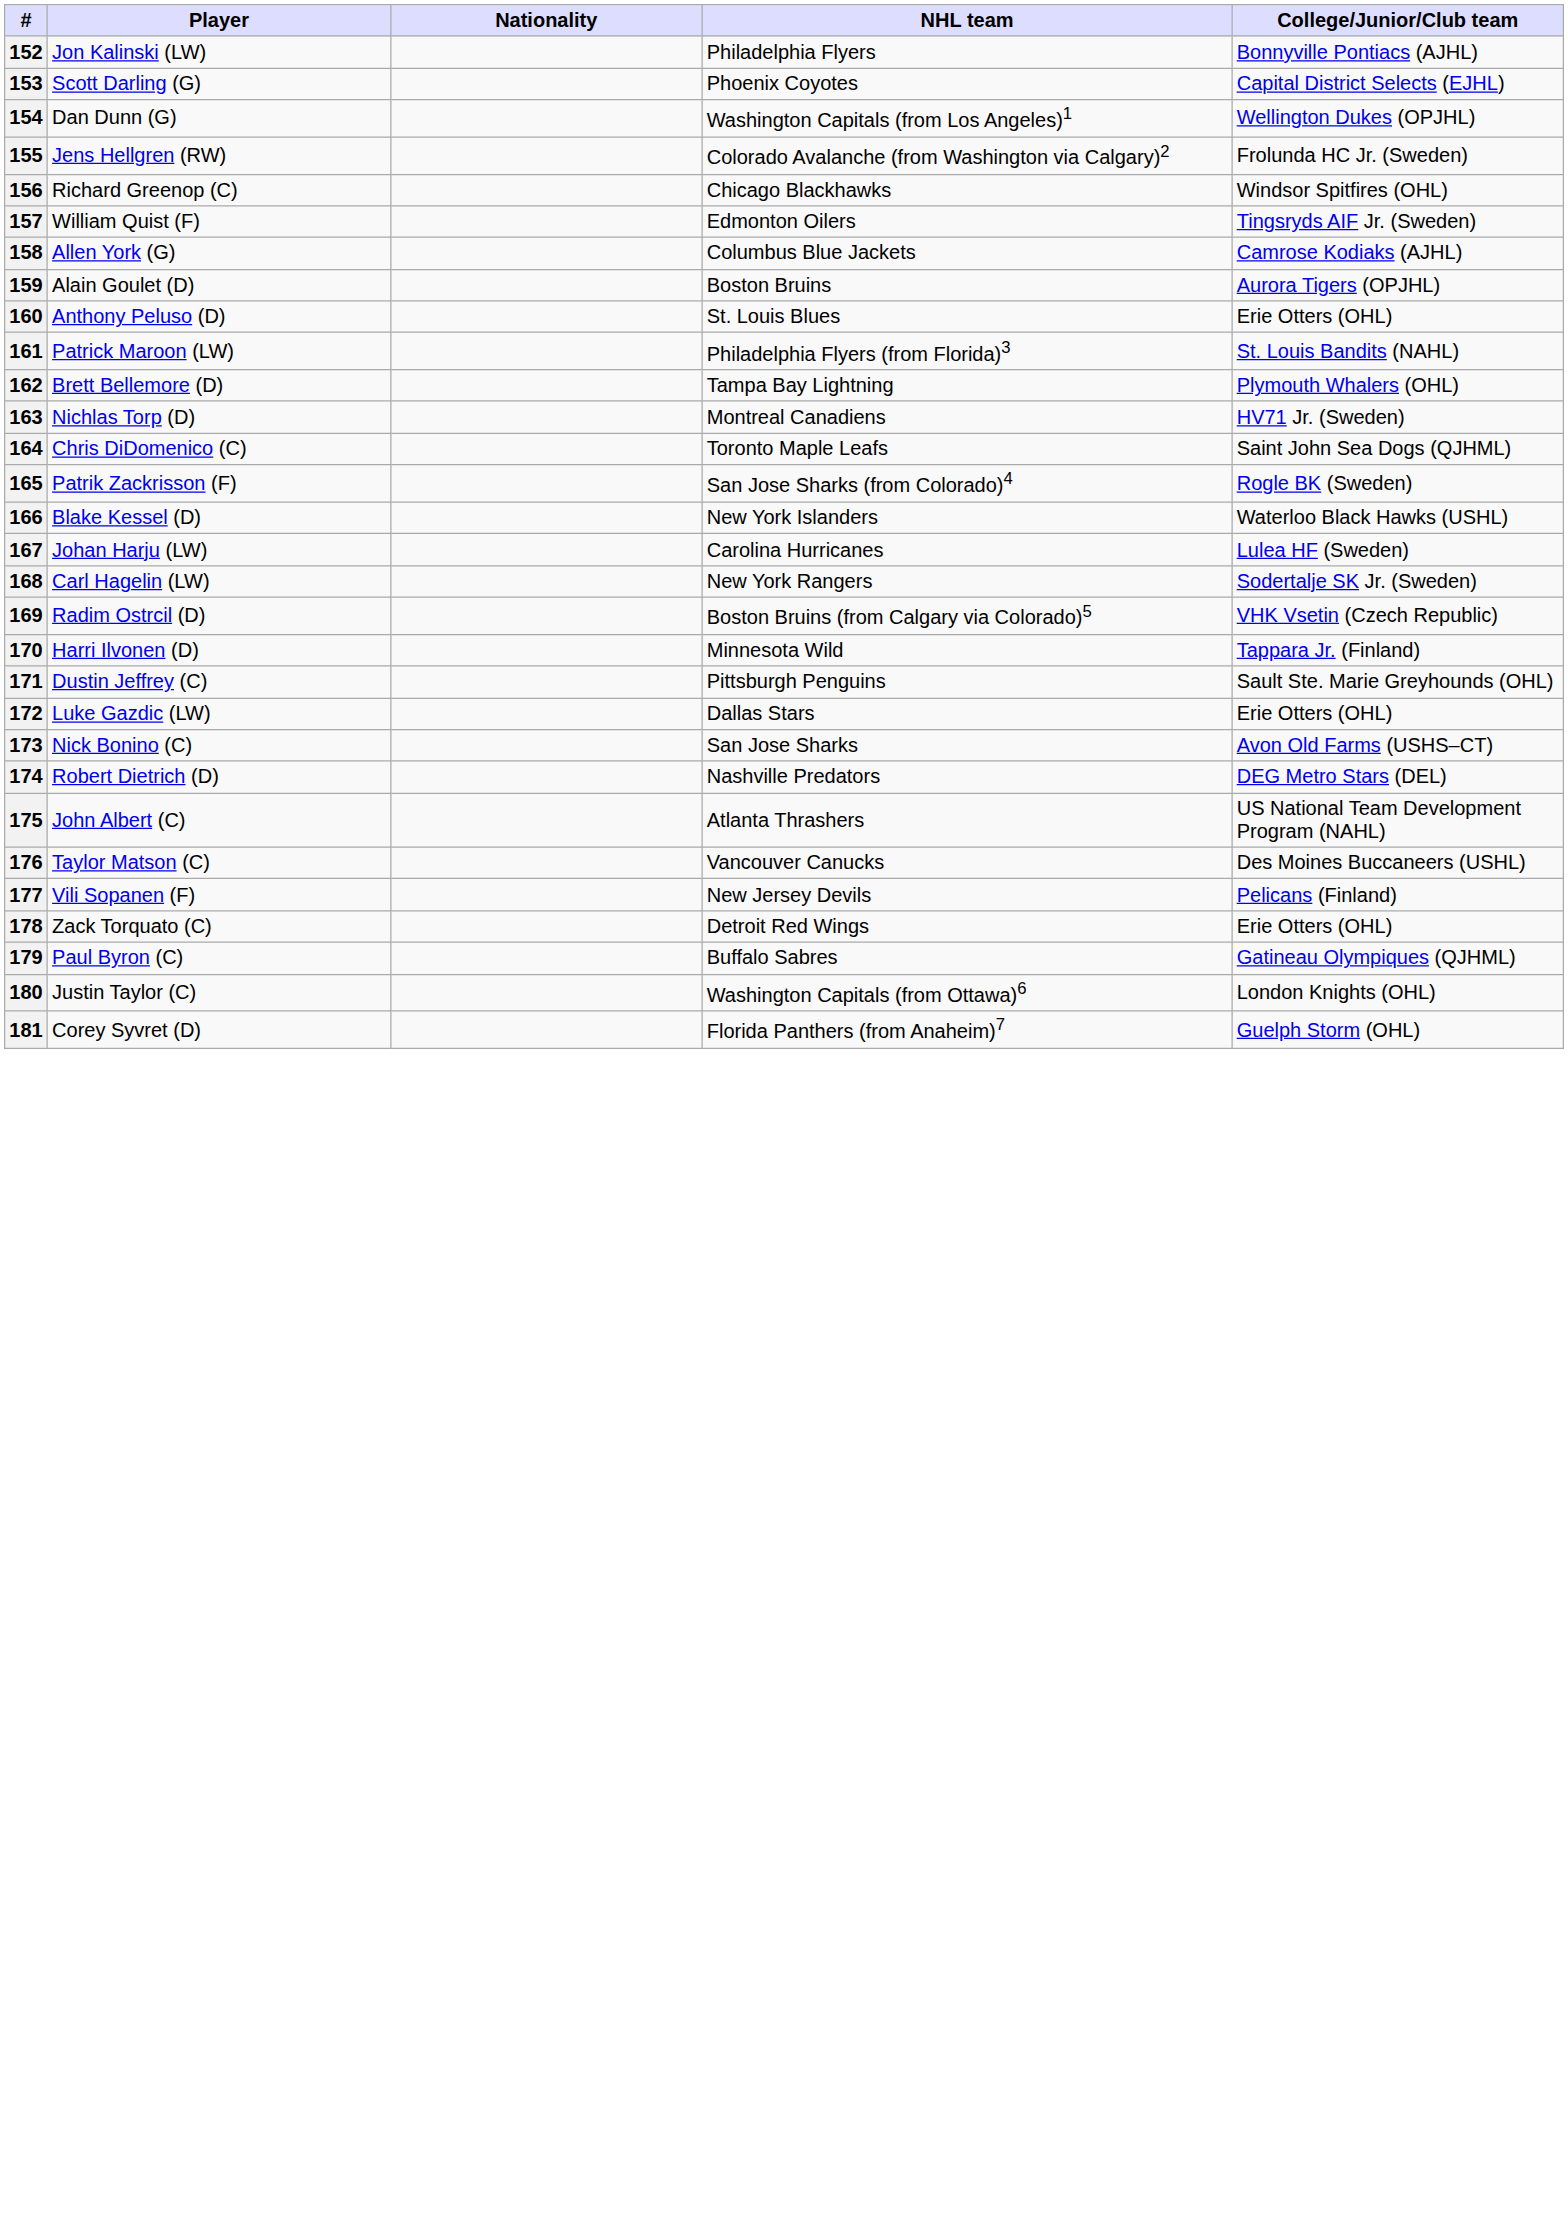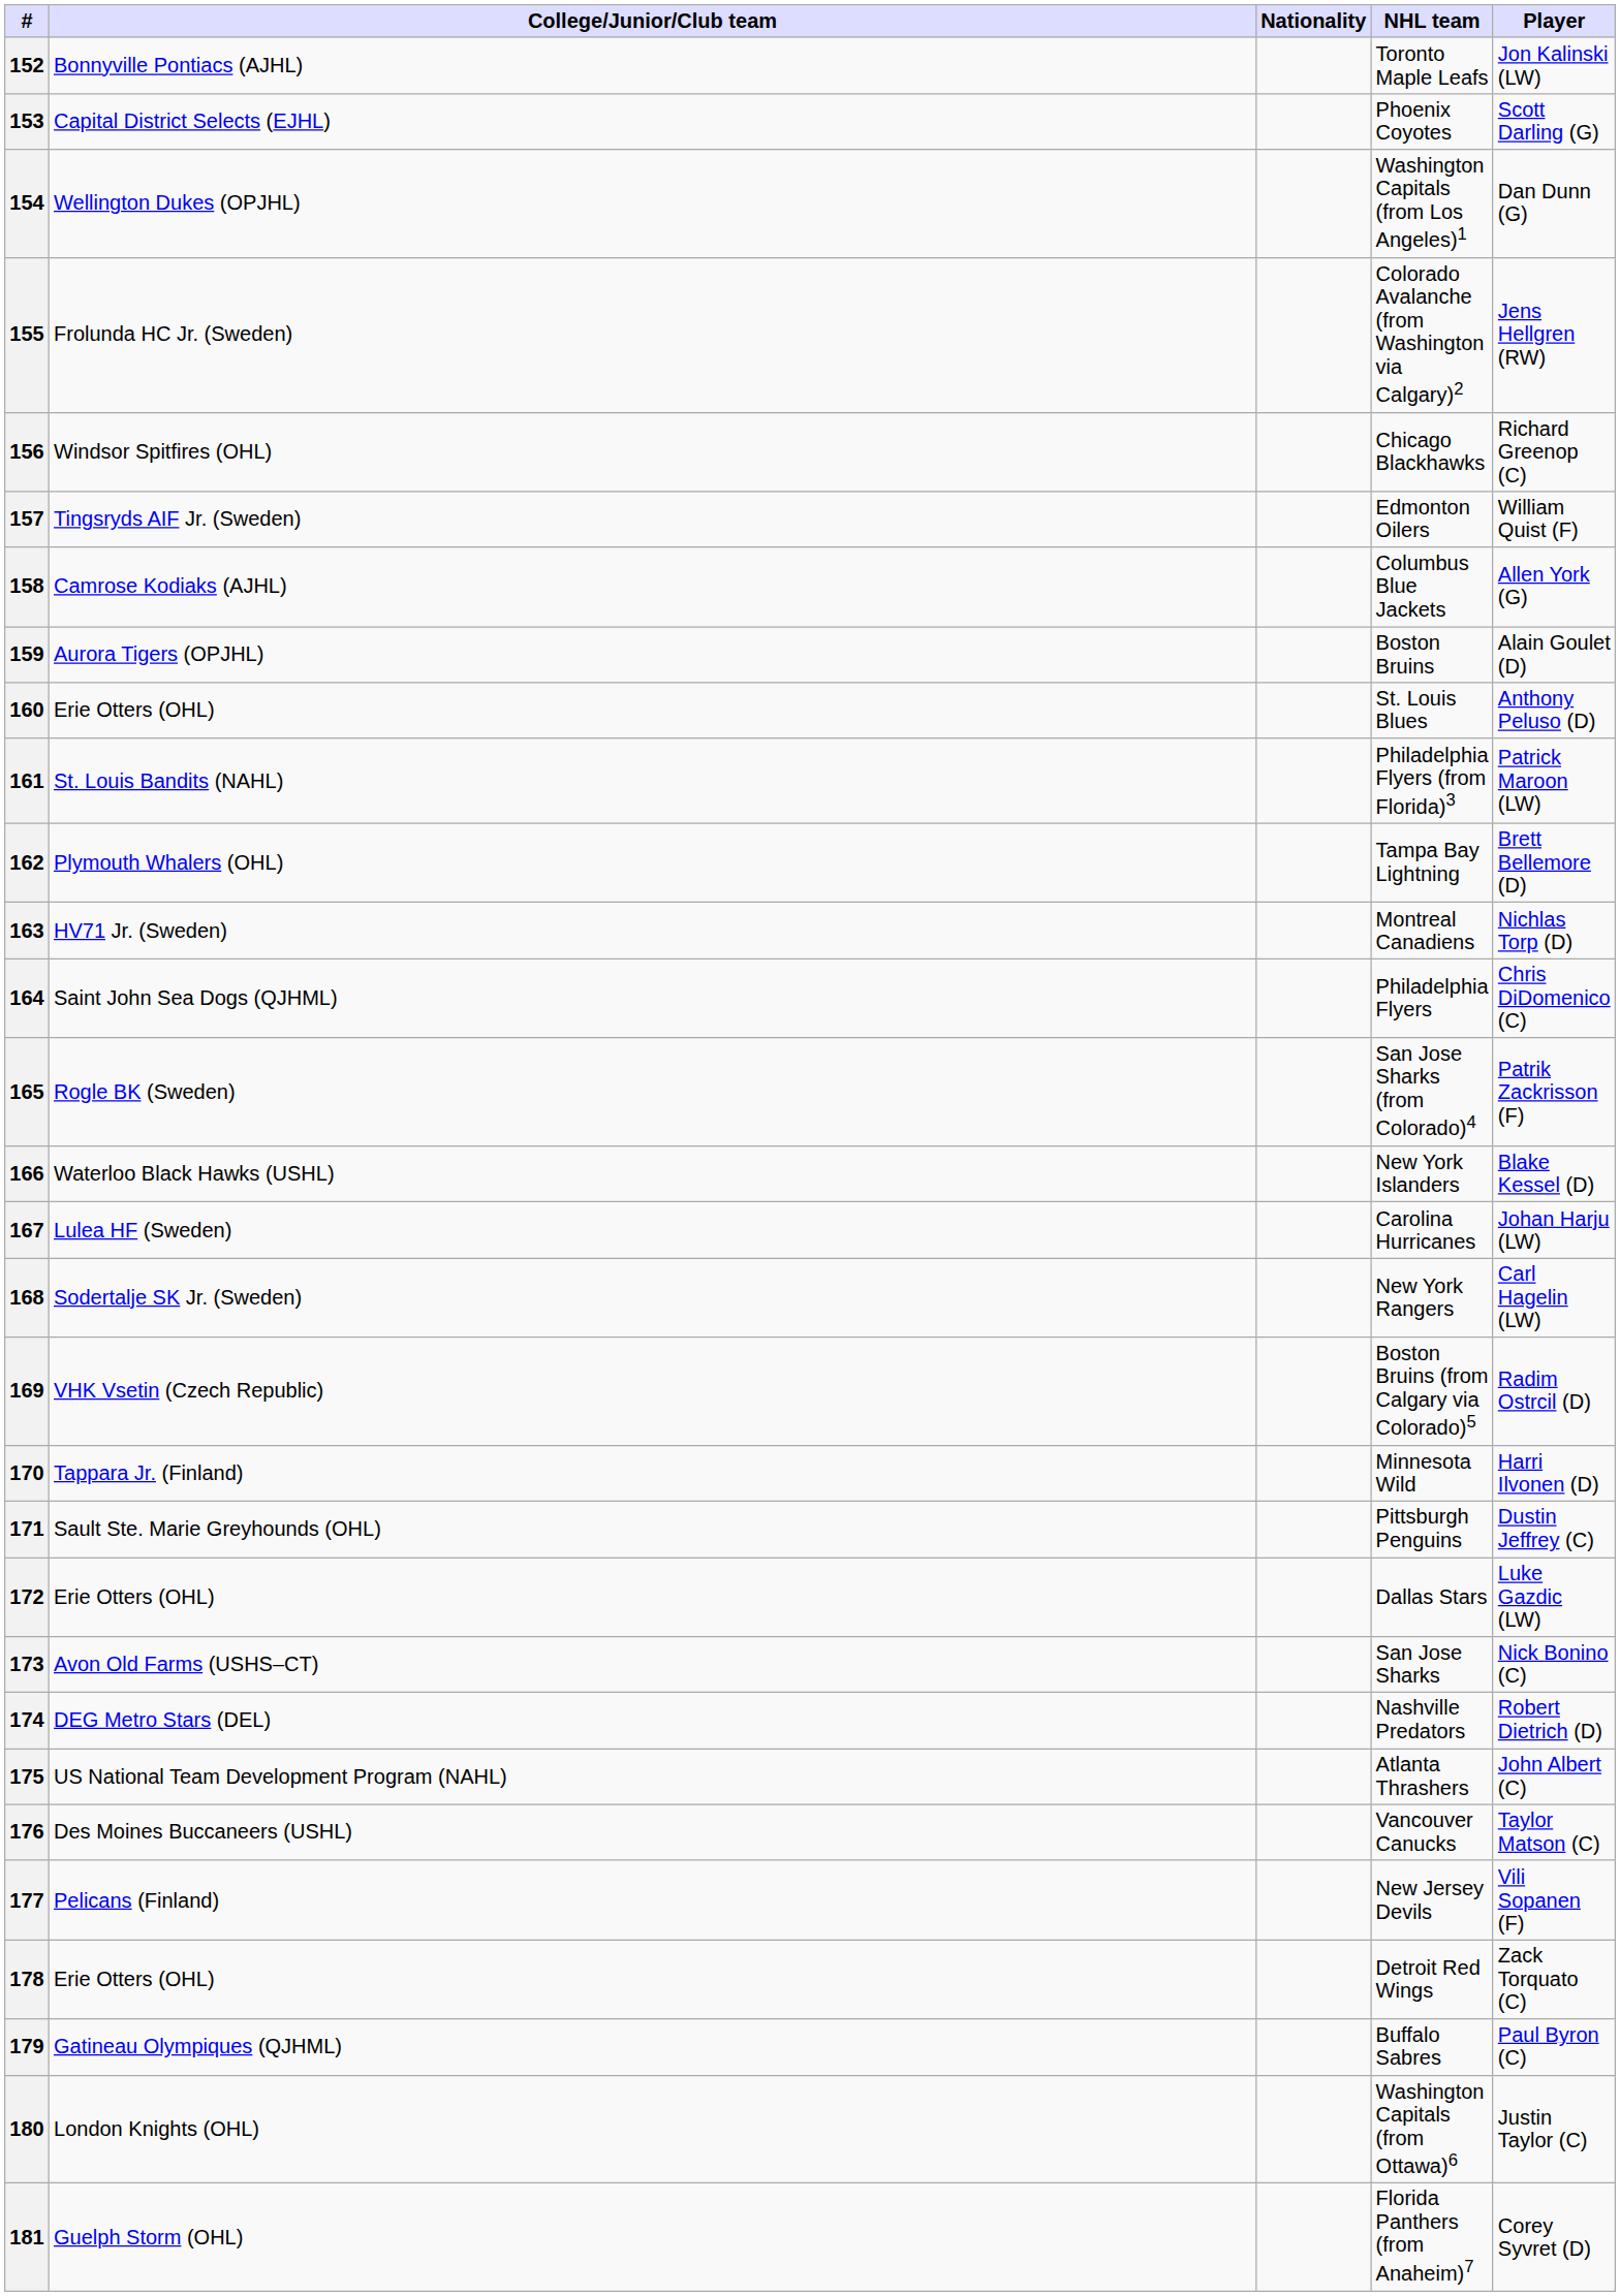 <table class="wikitable">
 <tr>
 <th style="background:#ddf; width:2.75%;">#</th>
-<th style="background:#ddf; width:22.0%;">Player</th>
+<th style="background:#ddf; width:100.0%;">College/Junior/Club team</th>
 <th style="background:#ddf; width:20.0%;">Nationality</th>
 <th style="background:#ddf; width:34.0%;">NHL team</th>
-<th style="background:#ddf; width:100.0%;">College/Junior/Club team</th>
+<th style="background:#ddf; width:22.0%;">Player</th>
 </tr>
 <tr>
 <th>152</th>
+<td><a href='#'>Bonnyville Pontiacs</a> (AJHL)</td>
+<td></td>
+<td>Toronto Maple Leafs</td>
 <td><a href='#'>Jon Kalinski</a> (LW)</td>
-<td></td>
-<td>Philadelphia Flyers</td>
-<td><a href='#'>Bonnyville Pontiacs</a> (AJHL)</td>
 </tr>
 <tr>
 <th>153</th>
-<td><a href='#'>Scott Darling</a> (G)</td>
+<td><a href='#'>Capital District Selects</a> (<a href='#'>EJHL</a>)</td>
 <td></td>
 <td>Phoenix Coyotes</td>
-<td><a href='#'>Capital District Selects</a> (<a href='#'>EJHL</a>)</td>
+<td><a href='#'>Scott Darling</a> (G)</td>
 </tr>
 <tr>
 <th>154</th>
-<td>Dan Dunn (G)</td>
+<td><a href='#'>Wellington Dukes</a> (OPJHL)</td>
 <td></td>
 <td>Washington Capitals (from Los Angeles)<sup>1</sup></td>
-<td><a href='#'>Wellington Dukes</a> (OPJHL)</td>
+<td>Dan Dunn (G)</td>
 </tr>
 <tr>
 <th>155</th>
-<td><a href='#'>Jens Hellgren</a> (RW)</td>
+<td>Frolunda HC Jr. (Sweden)</td>
 <td></td>
 <td>Colorado Avalanche (from Washington via Calgary)<sup>2</sup></td>
-<td>Frolunda HC Jr. (Sweden)</td>
+<td><a href='#'>Jens Hellgren</a> (RW)</td>
 </tr>
 <tr>
 <th>156</th>
-<td>Richard Greenop (C)</td>
+<td>Windsor Spitfires (OHL)</td>
 <td></td>
 <td>Chicago Blackhawks</td>
-<td>Windsor Spitfires (OHL)</td>
+<td>Richard Greenop (C)</td>
 </tr>
 <tr>
 <th>157</th>
-<td>William Quist (F)</td>
+<td><a href='#'>Tingsryds AIF</a> Jr. (Sweden)</td>
 <td></td>
 <td>Edmonton Oilers</td>
-<td><a href='#'>Tingsryds AIF</a> Jr. (Sweden)</td>
+<td>William Quist (F)</td>
 </tr>
 <tr>
 <th>158</th>
-<td><a href='#'>Allen York</a> (G)</td>
+<td><a href='#'>Camrose Kodiaks</a> (AJHL)</td>
 <td></td>
 <td>Columbus Blue Jackets</td>
-<td><a href='#'>Camrose Kodiaks</a> (AJHL)</td>
+<td><a href='#'>Allen York</a> (G)</td>
 </tr>
 <tr>
 <th>159</th>
-<td>Alain Goulet (D)</td>
+<td><a href='#'>Aurora Tigers</a> (OPJHL)</td>
 <td></td>
 <td>Boston Bruins</td>
-<td><a href='#'>Aurora Tigers</a> (OPJHL)</td>
+<td>Alain Goulet (D)</td>
 </tr>
 <tr>
 <th>160</th>
-<td><a href='#'>Anthony Peluso</a> (D)</td>
+<td>Erie Otters (OHL)</td>
 <td></td>
 <td>St. Louis Blues</td>
-<td>Erie Otters (OHL)</td>
+<td><a href='#'>Anthony Peluso</a> (D)</td>
 </tr>
 <tr>
 <th>161</th>
-<td><a href='#'>Patrick Maroon</a> (LW)</td>
+<td><a href='#'>St. Louis Bandits</a> (NAHL)</td>
 <td></td>
 <td>Philadelphia Flyers (from Florida)<sup>3</sup></td>
-<td><a href='#'>St. Louis Bandits</a> (NAHL)</td>
+<td><a href='#'>Patrick Maroon</a> (LW)</td>
 </tr>
 <tr>
 <th>162</th>
-<td><a href='#'>Brett Bellemore</a> (D)</td>
+<td><a href='#'>Plymouth Whalers</a> (OHL)</td>
 <td></td>
 <td>Tampa Bay Lightning</td>
-<td><a href='#'>Plymouth Whalers</a> (OHL)</td>
+<td><a href='#'>Brett Bellemore</a> (D)</td>
 </tr>
 <tr>
 <th>163</th>
-<td><a href='#'>Nichlas Torp</a> (D)</td>
+<td><a href='#'>HV71</a> Jr. (Sweden)</td>
 <td></td>
 <td>Montreal Canadiens</td>
-<td><a href='#'>HV71</a> Jr. (Sweden)</td>
+<td><a href='#'>Nichlas Torp</a> (D)</td>
 </tr>
 <tr>
 <th>164</th>
+<td>Saint John Sea Dogs (QJHML)</td>
+<td></td>
+<td>Philadelphia Flyers</td>
 <td><a href='#'>Chris DiDomenico</a> (C)</td>
-<td></td>
-<td>Toronto Maple Leafs</td>
-<td>Saint John Sea Dogs (QJHML)</td>
 </tr>
 <tr>
 <th>165</th>
-<td><a href='#'>Patrik Zackrisson</a> (F)</td>
+<td><a href='#'>Rogle BK</a> (Sweden)</td>
 <td></td>
 <td>San Jose Sharks (from Colorado)<sup>4</sup></td>
-<td><a href='#'>Rogle BK</a> (Sweden)</td>
+<td><a href='#'>Patrik Zackrisson</a> (F)</td>
 </tr>
 <tr>
 <th>166</th>
-<td><a href='#'>Blake Kessel</a> (D)</td>
+<td>Waterloo Black Hawks (USHL)</td>
 <td></td>
 <td>New York Islanders</td>
-<td>Waterloo Black Hawks (USHL)</td>
+<td><a href='#'>Blake Kessel</a> (D)</td>
 </tr>
 <tr>
 <th>167</th>
-<td><a href='#'>Johan Harju</a> (LW)</td>
+<td><a href='#'>Lulea HF</a> (Sweden)</td>
 <td></td>
 <td>Carolina Hurricanes</td>
-<td><a href='#'>Lulea HF</a> (Sweden)</td>
+<td><a href='#'>Johan Harju</a> (LW)</td>
 </tr>
 <tr>
 <th>168</th>
-<td><a href='#'>Carl Hagelin</a> (LW)</td>
+<td><a href='#'>Sodertalje SK</a> Jr. (Sweden)</td>
 <td></td>
 <td>New York Rangers</td>
-<td><a href='#'>Sodertalje SK</a> Jr. (Sweden)</td>
+<td><a href='#'>Carl Hagelin</a> (LW)</td>
 </tr>
 <tr>
 <th>169</th>
-<td><a href='#'>Radim Ostrcil</a> (D)</td>
+<td><a href='#'>VHK Vsetin</a> (Czech Republic)</td>
 <td></td>
 <td>Boston Bruins (from Calgary via Colorado)<sup>5</sup></td>
-<td><a href='#'>VHK Vsetin</a> (Czech Republic)</td>
+<td><a href='#'>Radim Ostrcil</a> (D)</td>
 </tr>
 <tr>
 <th>170</th>
-<td><a href='#'>Harri Ilvonen</a> (D)</td>
+<td><a href='#'>Tappara Jr.</a> (Finland)</td>
 <td></td>
 <td>Minnesota Wild</td>
-<td><a href='#'>Tappara Jr.</a> (Finland)</td>
+<td><a href='#'>Harri Ilvonen</a> (D)</td>
 </tr>
 <tr>
 <th>171</th>
-<td><a href='#'>Dustin Jeffrey</a> (C)</td>
+<td>Sault Ste. Marie Greyhounds (OHL)</td>
 <td></td>
 <td>Pittsburgh Penguins</td>
-<td>Sault Ste. Marie Greyhounds (OHL)</td>
+<td><a href='#'>Dustin Jeffrey</a> (C)</td>
 </tr>
 <tr>
 <th>172</th>
-<td><a href='#'>Luke Gazdic</a> (LW)</td>
+<td>Erie Otters (OHL)</td>
 <td></td>
 <td>Dallas Stars</td>
-<td>Erie Otters (OHL)</td>
+<td><a href='#'>Luke Gazdic</a> (LW)</td>
 </tr>
 <tr>
 <th>173</th>
-<td><a href='#'>Nick Bonino</a> (C)</td>
+<td><a href='#'>Avon Old Farms</a> (USHS–CT)</td>
 <td></td>
 <td>San Jose Sharks</td>
-<td><a href='#'>Avon Old Farms</a> (USHS–CT)</td>
+<td><a href='#'>Nick Bonino</a> (C)</td>
 </tr>
 <tr>
 <th>174</th>
-<td><a href='#'>Robert Dietrich</a> (D)</td>
+<td><a href='#'>DEG Metro Stars</a> (DEL)</td>
 <td></td>
 <td>Nashville Predators</td>
-<td><a href='#'>DEG Metro Stars</a> (DEL)</td>
+<td><a href='#'>Robert Dietrich</a> (D)</td>
 </tr>
 <tr>
 <th>175</th>
-<td><a href='#'>John Albert</a> (C)</td>
+<td>US National Team Development Program (NAHL)</td>
 <td></td>
 <td>Atlanta Thrashers</td>
-<td>US National Team Development Program (NAHL)</td>
+<td><a href='#'>John Albert</a> (C)</td>
 </tr>
 <tr>
 <th>176</th>
-<td><a href='#'>Taylor Matson</a> (C)</td>
+<td>Des Moines Buccaneers (USHL)</td>
 <td></td>
 <td>Vancouver Canucks</td>
-<td>Des Moines Buccaneers (USHL)</td>
+<td><a href='#'>Taylor Matson</a> (C)</td>
 </tr>
 <tr>
 <th>177</th>
-<td><a href='#'>Vili Sopanen</a> (F)</td>
+<td><a href='#'>Pelicans</a> (Finland)</td>
 <td></td>
 <td>New Jersey Devils</td>
-<td><a href='#'>Pelicans</a> (Finland)</td>
+<td><a href='#'>Vili Sopanen</a> (F)</td>
 </tr>
 <tr>
 <th>178</th>
-<td>Zack Torquato (C)</td>
+<td>Erie Otters (OHL)</td>
 <td></td>
 <td>Detroit Red Wings</td>
-<td>Erie Otters (OHL)</td>
+<td>Zack Torquato (C)</td>
 </tr>
 <tr>
 <th>179</th>
-<td><a href='#'>Paul Byron</a> (C)</td>
+<td><a href='#'>Gatineau Olympiques</a> (QJHML)</td>
 <td></td>
 <td>Buffalo Sabres</td>
-<td><a href='#'>Gatineau Olympiques</a> (QJHML)</td>
+<td><a href='#'>Paul Byron</a> (C)</td>
 </tr>
 <tr>
 <th>180</th>
-<td>Justin Taylor (C)</td>
+<td>London Knights (OHL)</td>
 <td></td>
 <td>Washington Capitals (from Ottawa)<sup>6</sup></td>
-<td>London Knights (OHL)</td>
+<td>Justin Taylor (C)</td>
 </tr>
 <tr>
 <th>181</th>
-<td>Corey Syvret (D)</td>
+<td><a href='#'>Guelph Storm</a> (OHL)</td>
 <td></td>
 <td>Florida Panthers (from Anaheim)<sup>7</sup></td>
-<td><a href='#'>Guelph Storm</a> (OHL)</td>
+<td>Corey Syvret (D)</td>
 </tr>
 </table>
